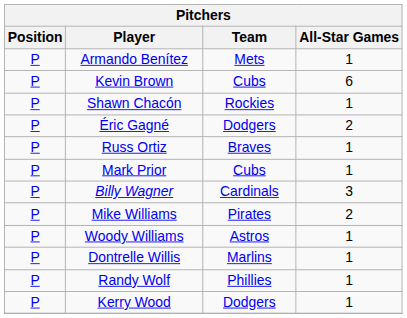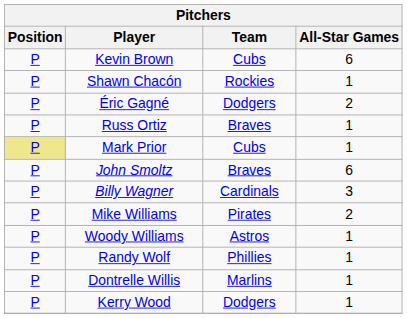 <table class="wikitable" style="font-size: 100%; text-align:right;">
 <tr>
 <th colspan="4">Pitchers</th>
 </tr>
 <tr>
 <th>Position</th>
 <th width="150">Player</th>
 <th width="100">Team</th>
 <th>All-Star Games</th>
-</tr>
-<tr>
-<td align="center"><a href='#'>P</a></td>
-<td align="center"><a href='#'>Armando Benítez</a></td>
-<td align="center"><a href='#'>Mets</a></td>
-<td align="center">1</td>
 </tr>
 <tr>
 <td align="center"><a href='#'>P</a></td>
 <td align="center"><a href='#'>Kevin Brown</a></td>
 <td align="center"><a href='#'>Cubs</a></td>
 <td align="center">6</td>
 </tr>
 <tr>
 <td align="center"><a href='#'>P</a></td>
 <td align="center"><a href='#'>Shawn Chacón</a></td>
 <td align="center"><a href='#'>Rockies</a></td>
 <td align="center">1</td>
 </tr>
 <tr>
 <td align="center"><a href='#'>P</a></td>
 <td align="center"><a href='#'>Éric Gagné</a></td>
 <td align="center"><a href='#'>Dodgers</a></td>
 <td align="center">2</td>
 </tr>
 <tr>
 <td align="center"><a href='#'>P</a></td>
 <td align="center"><a href='#'>Russ Ortiz</a></td>
 <td align="center"><a href='#'>Braves</a></td>
 <td align="center">1</td>
 </tr>
 <tr>
-<td align="center"><a href='#'>P</a></td>
+<td align="center" style="background: khaki;"><a href='#'>P</a></td>
 <td align="center"><a href='#'>Mark Prior</a></td>
 <td align="center"><a href='#'>Cubs</a></td>
 <td align="center">1</td>
+</tr>
+<tr>
+<td align="center"><a href='#'>P</a></td>
+<td align="center"><em><a href='#'>John Smoltz</a></em></td>
+<td align="center"><a href='#'>Braves</a></td>
+<td align="center">6</td>
 </tr>
 <tr>
 <td align="center"><a href='#'>P</a></td>
 <td align="center"><em><a href='#'>Billy Wagner</a></em></td>
 <td align="center"><a href='#'>Cardinals</a></td>
 <td align="center">3</td>
 </tr>
 <tr>
 <td align="center"><a href='#'>P</a></td>
 <td align="center"><a href='#'>Mike Williams</a></td>
 <td align="center"><a href='#'>Pirates</a></td>
 <td align="center">2</td>
 </tr>
 <tr>
 <td align="center"><a href='#'>P</a></td>
 <td align="center"><a href='#'>Woody Williams</a></td>
 <td align="center"><a href='#'>Astros</a></td>
 <td align="center">1</td>
 </tr>
 <tr>
 <td align="center"><a href='#'>P</a></td>
-<td align="center"><a href='#'>Dontrelle Willis</a></td>
-<td align="center"><a href='#'>Marlins</a></td>
+<td align="center"><a href='#'>Randy Wolf</a></td>
+<td align="center"><a href='#'>Phillies</a></td>
 <td align="center">1</td>
 </tr>
 <tr>
 <td align="center"><a href='#'>P</a></td>
-<td align="center"><a href='#'>Randy Wolf</a></td>
-<td align="center"><a href='#'>Phillies</a></td>
+<td align="center"><a href='#'>Dontrelle Willis</a></td>
+<td align="center"><a href='#'>Marlins</a></td>
 <td align="center">1</td>
 </tr>
 <tr>
 <td align="center"><a href='#'>P</a></td>
 <td align="center"><a href='#'>Kerry Wood</a></td>
 <td align="center"><a href='#'>Dodgers</a></td>
 <td align="center">1</td>
 </tr>
 <tr>
 </tr>
 </table>
